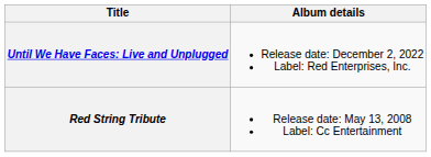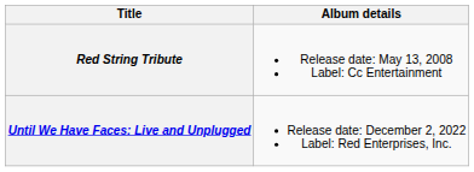 <table class="wikitable plainrowheaders" style="text-align:center;">
 <tr>
 <th>Title</th>
 <th>Album details</th>
 </tr>
 <tr>
+<th scope="row"><em>Red String Tribute</em></th>
+<td><br><ul><li>Release date: May 13, 2008</li><li>Label: Cc Entertainment</li></ul></td>
+</tr>
+<tr>
 <th scope="row"><em><a href='#'>Until We Have Faces: Live and Unplugged</a></em></th>
 <td><br><ul><li>Release date: December 2, 2022</li><li>Label: Red Enterprises, Inc.</li></ul></td>
 </tr>
-<tr>
-<th scope="row"><em>Red String Tribute</em></th>
-<td><br><ul><li>Release date: May 13, 2008</li><li>Label: Cc Entertainment</li></ul></td>
-</tr>
 </table>
